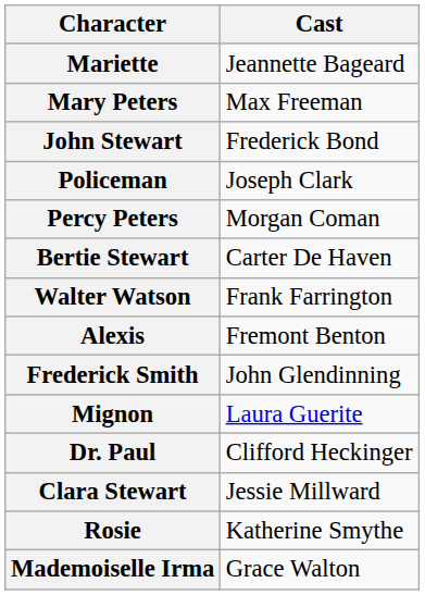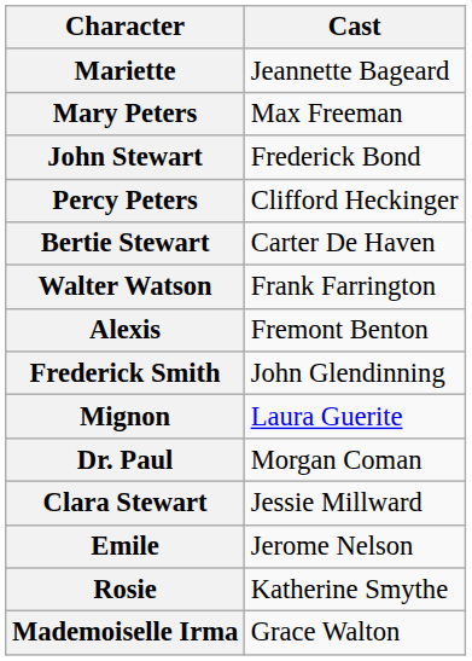 <table class="wikitable sortable plainrowheaders">
 <tr>
 <th scope="col">Character</th>
 <th scope="col">Cast</th>
 </tr>
 <tr>
 <th scope="row">Mariette</th>
 <td>Jeannette Bageard</td>
 </tr>
 <tr>
 <th scope="row">Mary Peters</th>
 <td>Max Freeman</td>
 </tr>
 <tr>
 <th scope="row">John Stewart</th>
 <td>Frederick Bond</td>
 </tr>
 <tr>
-<th scope="row">Policeman</th>
-<td>Joseph Clark</td>
-</tr>
-<tr>
 <th scope="row">Percy Peters</th>
-<td>Morgan Coman</td>
+<td>Clifford Heckinger</td>
 </tr>
 <tr>
 <th scope="row">Bertie Stewart</th>
 <td>Carter De Haven</td>
 </tr>
 <tr>
 <th scope="row">Walter Watson</th>
 <td>Frank Farrington</td>
 </tr>
 <tr>
 <th scope="row">Alexis</th>
 <td>Fremont Benton</td>
 </tr>
 <tr>
 <th scope="row">Frederick Smith</th>
 <td>John Glendinning</td>
 </tr>
 <tr>
 <th scope="row">Mignon</th>
 <td><a href='#'>Laura Guerite</a></td>
 </tr>
 <tr>
 <th scope="row">Dr. Paul</th>
-<td>Clifford Heckinger</td>
+<td>Morgan Coman</td>
 </tr>
 <tr>
 <th scope="row">Clara Stewart</th>
 <td>Jessie Millward</td>
+</tr>
+<tr>
+<th scope="row">Emile</th>
+<td>Jerome Nelson</td>
 </tr>
 <tr>
 <th scope="row">Rosie</th>
 <td>Katherine Smythe</td>
 </tr>
 <tr>
 <th scope="row">Mademoiselle Irma</th>
 <td>Grace Walton</td>
 </tr>
 </table>
